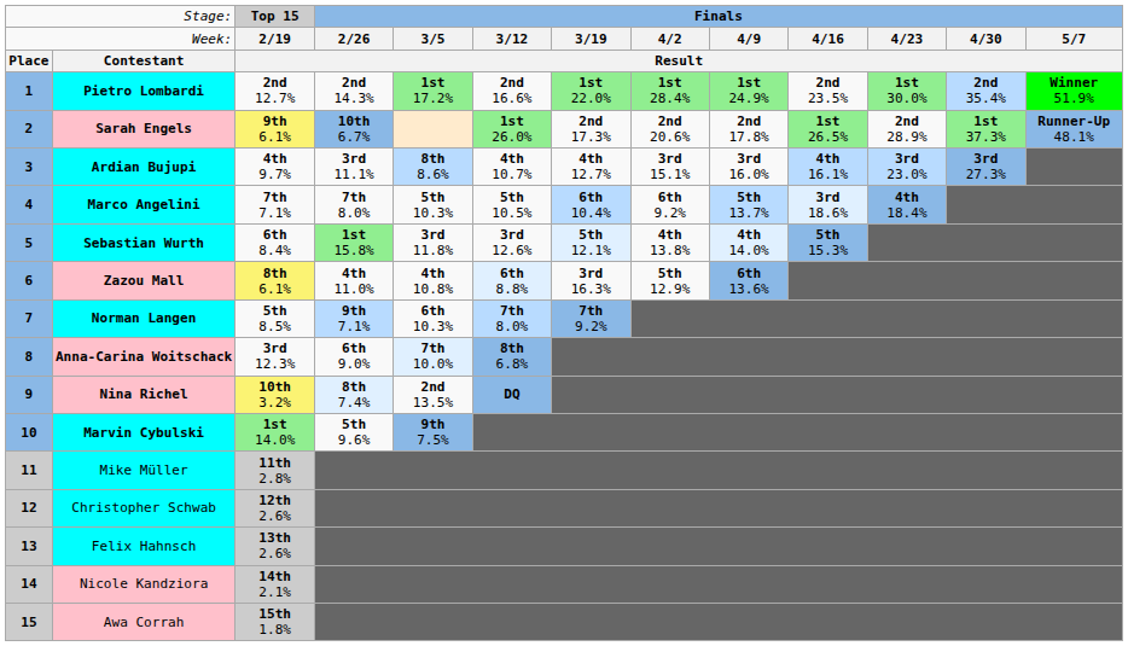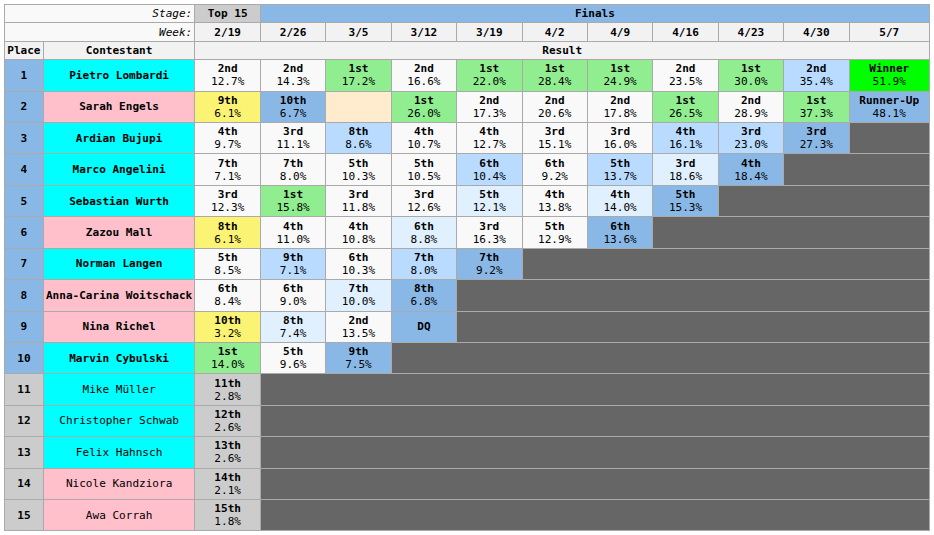 <table class="wikitable" style="text-align:center; font-size:85%; margin:1em auto;">
 <tr>
 <td align="right" colspan=2><em>Stage:</em></td>
 <td bgcolor="CCCCCC"><strong>Top 15</strong></td>
 <td bgcolor="8AB8E6" colspan=10><strong>Finals</strong></td>
 </tr>
 <tr>
 <td align="right" colspan=2><em>Week:</em></td>
 <th style="width:60px;">2/19</th>
 <th style="width:60px;">2/26</th>
 <th style="width:60px;">3/5</th>
 <th style="width:60px;">3/12</th>
 <th style="width:60px;">3/19</th>
 <th style="width:60px;">4/2</th>
 <th style="width:60px;">4/9</th>
 <th style="width:60px;">4/16</th>
 <th style="width:60px;">4/23</th>
 <th style="width:60px;">4/30</th>
 <th style="width:75px;">5/7</th>
 </tr>
 <tr>
 <th>Place</th>
 <th>Contestant</th>
 <th colspan="11" align="center">Result</th>
 </tr>
 <tr>
 <td align="center"  bgcolor="#8ab8e6"><strong>1</strong></td>
 <td bgcolor="cyan"><strong>Pietro Lombardi</strong></td>
 <td><strong>2nd</strong><br>12.7%</td>
 <td><strong>2nd</strong><br>14.3%</td>
 <td bgcolor="lightgreen"><strong>1st</strong><br>17.2%</td>
 <td><strong>2nd</strong><br>16.6%</td>
 <td bgcolor="lightgreen"><strong>1st</strong><br>22.0%</td>
 <td bgcolor="lightgreen"><strong>1st</strong><br>28.4%</td>
 <td bgcolor="lightgreen"><strong>1st</strong><br>24.9%</td>
 <td><strong>2nd</strong><br>23.5%</td>
 <td bgcolor="lightgreen"><strong>1st</strong><br>30.0%</td>
 <td style="background:#b8dbff;"><strong>2nd</strong><br>35.4%</td>
 <td style="background:lime;"><strong>Winner</strong><br>51.9%</td>
 </tr>
 <tr>
 <td align="center"  bgcolor="#8ab8e6"><strong>2</strong></td>
 <td bgcolor="pink"><strong>Sarah Engels</strong></td>
 <td style="background:#fbf373" align="center"><strong>9th</strong><br>6.1%</td>
 <td style="background:#8ab8e6;"><strong>10th</strong><br>6.7%</td>
 <td bgcolor="#FFEBCD"></td>
 <td bgcolor="lightgreen"><strong>1st</strong><br>26.0%</td>
 <td><strong>2nd</strong><br>17.3%</td>
 <td><strong>2nd</strong><br>20.6%</td>
 <td><strong>2nd</strong><br>17.8%</td>
 <td bgcolor="lightgreen"><strong>1st</strong><br>26.5%</td>
 <td><strong>2nd</strong><br>28.9%</td>
 <td bgcolor="lightgreen"><strong>1st</strong><br>37.3%</td>
 <td style="background:#8ab8e6;"><strong>Runner-Up</strong><br>48.1%</td>
 </tr>
 <tr>
 <td align="center"  bgcolor="#8ab8e6"><strong>3</strong></td>
 <td bgcolor="cyan"><strong>Ardian Bujupi</strong></td>
 <td><strong>4th</strong><br>9.7%</td>
 <td><strong>3rd</strong><br>11.1%</td>
 <td style="background:#b8dbff;"><strong>8th</strong><br>8.6%</td>
 <td><strong>4th</strong><br>10.7%</td>
 <td><strong>4th</strong><br>12.7%</td>
 <td><strong>3rd</strong><br>15.1%</td>
 <td><strong>3rd</strong><br>16.0%</td>
 <td style="background:#b8dbff;"><strong>4th</strong><br>16.1%</td>
 <td style="background:#b8dbff;"><strong>3rd</strong><br>23.0%</td>
 <td style="background:#8ab8e6;"><strong>3rd</strong><br>27.3%</td>
 <td bgcolor="#666666" align="center"></td>
 </tr>
 <tr>
 <td align="center"  bgcolor="#8ab8e6"><strong>4</strong></td>
 <td bgcolor="cyan"><strong>Marco Angelini</strong></td>
 <td><strong>7th</strong><br>7.1%</td>
 <td><strong>7th</strong><br>8.0%</td>
 <td><strong>5th</strong><br>10.3%</td>
 <td><strong>5th</strong><br>10.5%</td>
 <td style="background:#b8dbff;"><strong>6th</strong><br>10.4%</td>
 <td><strong>6th</strong><br>9.2%</td>
 <td style="background:#b8dbff;"><strong>5th</strong><br>13.7%</td>
 <td style="background:#e0f0ff;"><strong>3rd</strong><br>18.6%</td>
 <td style="background:#8ab8e6;"><strong>4th</strong><br>18.4%</td>
 <td bgcolor="#666666" align="center" colspan=2></td>
 </tr>
 <tr>
 <td align="center"  bgcolor="#8ab8e6"><strong>5</strong></td>
 <td bgcolor="cyan"><strong>Sebastian Wurth</strong></td>
-<td><strong>6th</strong><br>8.4%</td>
+<td><strong>3rd</strong><br>12.3%</td>
 <td bgcolor="lightgreen"><strong>1st</strong><br>15.8%</td>
 <td><strong>3rd</strong><br>11.8%</td>
 <td><strong>3rd</strong><br>12.6%</td>
 <td style="background:#e0f0ff;"><strong>5th</strong><br>12.1%</td>
 <td><strong>4th</strong><br>13.8%</td>
 <td style="background:#e0f0ff;"><strong>4th</strong><br>14.0%</td>
 <td style="background:#8ab8e6;"><strong>5th</strong><br>15.3%</td>
 <td bgcolor="#666666" align="center" colspan=3></td>
 </tr>
 <tr>
 <td align="center"  bgcolor="#8ab8e6"><strong>6</strong></td>
 <td bgcolor="pink"><strong>Zazou Mall</strong></td>
 <td bgcolor="#FBF373" align="center"><strong>8th</strong><br>6.1%</td>
 <td><strong>4th</strong><br>11.0%</td>
 <td><strong>4th</strong><br>10.8%</td>
 <td style="background:#e0f0ff;"><strong>6th</strong><br>8.8%</td>
 <td><strong>3rd</strong><br>16.3%</td>
 <td><strong>5th</strong><br>12.9%</td>
 <td style="background:#8ab8e6;"><strong>6th</strong><br>13.6%</td>
 <td bgcolor="#666666" align="center" colspan=4></td>
 </tr>
 <tr>
 <td align="center"  bgcolor="#8ab8e6"><strong>7</strong></td>
 <td bgcolor="cyan"><strong>Norman Langen</strong></td>
 <td><strong>5th</strong><br>8.5%</td>
 <td style="background:#b8dbff;"><strong>9th</strong><br>7.1%</td>
 <td><strong>6th</strong><br>10.3%</td>
 <td style="background:#b8dbff;"><strong>7th</strong><br>8.0%</td>
 <td style="background:#8ab8e6;"><strong>7th</strong><br>9.2%</td>
 <td bgcolor="#666666" align="center" colspan=6></td>
 </tr>
 <tr>
 <td align="center"  bgcolor="#8ab8e6"><strong>8</strong></td>
 <td bgcolor="pink"><strong>Anna-Carina Woitschack</strong></td>
-<td><strong>3rd</strong><br>12.3%</td>
+<td><strong>6th</strong><br>8.4%</td>
 <td><strong>6th</strong><br>9.0%</td>
 <td style="background:#e0f0ff;"><strong>7th</strong><br>10.0%</td>
 <td style="background:#8ab8e6;"><strong>8th</strong><br>6.8%</td>
 <td bgcolor="#666666" align="center" colspan=7></td>
 </tr>
 <tr>
 <td align="center"  bgcolor="#8ab8e6"><strong>9</strong></td>
 <td bgcolor="pink"><strong>Nina Richel</strong></td>
 <td bgcolor="#FBF373" align="center"><strong>10th</strong><br>3.2%</td>
 <td style="background:#e0f0ff;"><strong>8th</strong><br>7.4%</td>
 <td><strong>2nd</strong><br>13.5%</td>
 <td style="background:#8ab8e6;"><strong>DQ</strong></td>
 <td bgcolor="#666666" align="center" colspan=8></td>
 </tr>
 <tr>
 <td align="center"  bgcolor="#8ab8e6"><strong>10</strong></td>
 <td bgcolor="cyan"><strong>Marvin Cybulski</strong></td>
 <td bgcolor="lightgreen"><strong>1st</strong><br>14.0%</td>
 <td><strong>5th</strong><br>9.6%</td>
 <td style="background:#8ab8e6;"><strong>9th</strong><br>7.5%</td>
 <td bgcolor="#666666" align="center" colspan=9></td>
 </tr>
 <tr>
 <td align="center"  bgcolor="#cccccc" rowspan=1><strong>11</strong></td>
 <td bgcolor="cyan">Mike Müller</td>
 <td bgcolor="#cccccc" align="center" rowspan=1><strong>11th</strong><br>2.8%</td>
 <td bgcolor="#666666" align="center" colspan=10></td>
 </tr>
 <tr>
 <td align="center"  bgcolor="#cccccc" rowspan=1><strong>12</strong></td>
 <td bgcolor="cyan">Christopher Schwab</td>
 <td bgcolor="#cccccc" align="center" rowspan=1><strong>12th</strong><br>2.6%</td>
 <td bgcolor="#666666" align="center" colspan=10></td>
 </tr>
 <tr>
 <td align="center"  bgcolor="#cccccc" rowspan=1><strong>13</strong></td>
 <td bgcolor="cyan">Felix Hahnsch</td>
 <td bgcolor="#cccccc" align="center" rowspan=1><strong>13th</strong><br>2.6%</td>
 <td bgcolor="#666666" align="center" colspan=10></td>
 </tr>
 <tr>
 <td align="center"  bgcolor="#cccccc" rowspan=1><strong>14</strong></td>
 <td bgcolor="pink">Nicole Kandziora</td>
 <td bgcolor="#cccccc" align="center" rowspan=1><strong>14th</strong><br>2.1%</td>
 <td bgcolor="#666666" align="center" colspan=10></td>
 </tr>
 <tr>
 <td align="center"  bgcolor="#cccccc" rowspan=1><strong>15</strong></td>
 <td bgcolor="pink">Awa Corrah</td>
 <td bgcolor="#cccccc" align="center" rowspan=1><strong>15th</strong><br>1.8%</td>
 <td bgcolor="#666666" align="center" colspan=10></td>
 </tr>
 </table>
